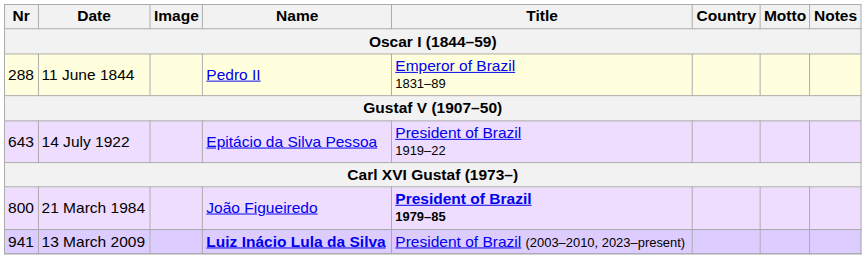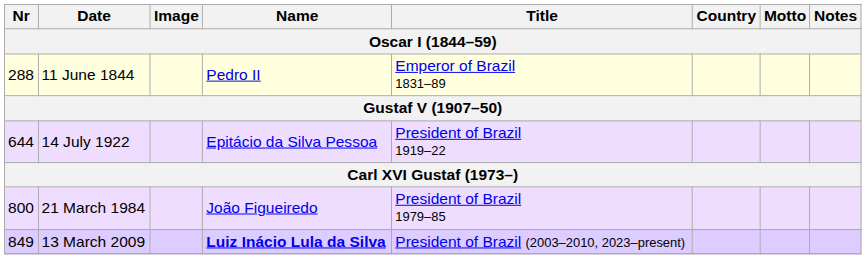 <table class="wikitable" width=100%>
 <tr>
 <th>Nr</th>
 <th>Date</th>
 <th>Image</th>
 <th>Name</th>
 <th>Title</th>
 <th>Country</th>
 <th>Motto</th>
 <th>Notes</th>
 </tr>
 <tr>
 <th colspan=8>Oscar I (1844–59)</th>
 </tr>
 <tr bgcolor="#FFFFDD">
 <td>288</td>
 <td>11 June 1844</td>
 <td></td>
 <td><a href='#'>Pedro II</a></td>
 <td><a href='#'>Emperor of Brazil</a><br><small>1831–89</small></td>
 <td></td>
 <td></td>
 <td></td>
 </tr>
 <tr>
 <th colspan=8>Gustaf V (1907–50)</th>
 </tr>
 <tr bgcolor="#EEDDFF">
-<td>643</td>
+<td>644</td>
 <td>14 July 1922</td>
 <td></td>
 <td><a href='#'>Epitácio da Silva Pessoa</a></td>
 <td><a href='#'>President of Brazil</a><br><small>1919–22</small></td>
 <td></td>
 <td></td>
 <td></td>
 </tr>
 <tr>
 <th colspan=8>Carl XVI Gustaf (1973–)</th>
 </tr>
 <tr bgcolor="#EEDDFF">
 <td>800</td>
 <td>21 March 1984</td>
 <td></td>
 <td><a href='#'>João Figueiredo</a></td>
-<td><strong><a href='#'>President of Brazil</a><br><small>1979–85</small></strong></td>
+<td><a href='#'>President of Brazil</a><br><small>1979–85</small></td>
 <td></td>
 <td></td>
 <td></td>
 </tr>
 <tr>
 </tr>
 <tr bgcolor="#DDCCFF">
-<td>941</td>
+<td>849</td>
 <td>13 March 2009</td>
 <td></td>
 <td><strong><a href='#'>Luiz Inácio Lula da Silva</a></strong></td>
 <td><a href='#'>President of Brazil</a> <small>(2003–2010, 2023–present)</small></td>
 <td></td>
 <td></td>
 <td></td>
 </tr>
 <tr>
 </tr>
 </table>
